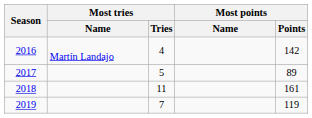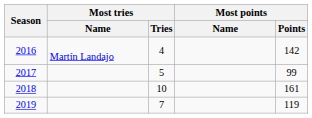 <table class="wikitable" style="text-align: center">
 <tr>
 <th rowspan=2 width=60px>Season</th>
 <th colspan=2>Most tries</th>
 <th colspan=2>Most points</th>
 </tr>
 <tr>
 <th width=150px>Name</th>
 <th>Tries</th>
 <th width=150px>Name</th>
 <th>Points</th>
 </tr>
 <tr>
 <td><a href='#'>2016</a></td>
 <td align=left>  <br> <a href='#'>Martín Landajo</a></td>
 <td>4</td>
 <td align=left> </td>
 <td>142</td>
 </tr>
 <tr>
 <td><a href='#'>2017</a></td>
 <td align=left> </td>
 <td>5</td>
 <td align=left> </td>
-<td>89</td>
+<td>99</td>
 </tr>
 <tr>
 <td><a href='#'>2018</a></td>
 <td align=left>  <br> </td>
-<td>11</td>
+<td>10</td>
 <td align=left> </td>
 <td>161</td>
 </tr>
 <tr>
 <td><a href='#'>2019</a></td>
 <td align=left> </td>
 <td>7</td>
 <td align=left> </td>
 <td>119</td>
 </tr>
 </table>
